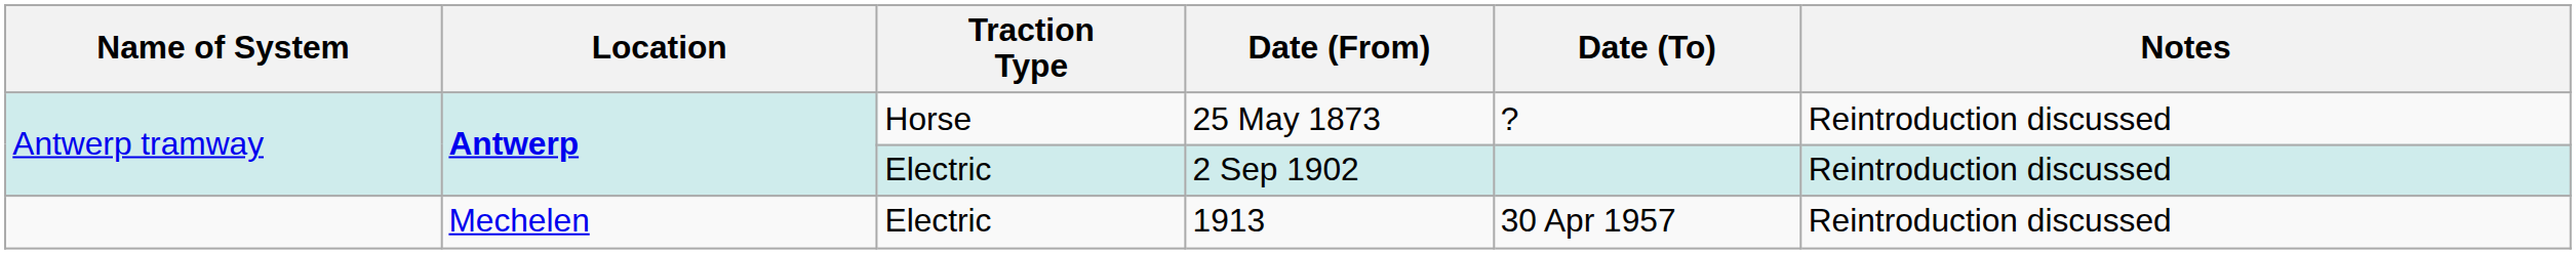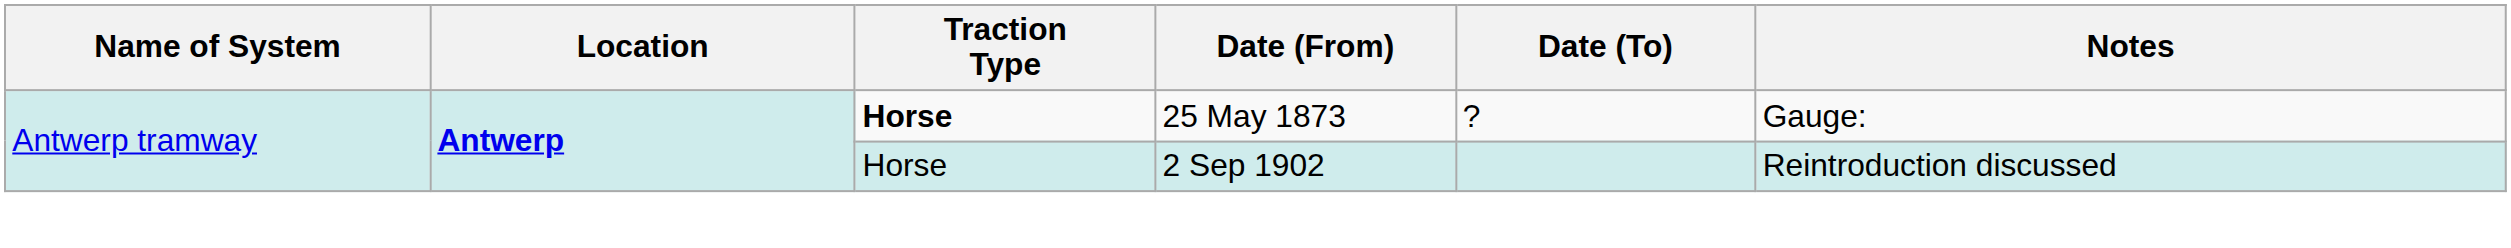 <table class="wikitable" width=100%>
 <tr>
 <th width=17%>Name of System</th>
 <th width=17%>Location</th>
 <th width=12%>Traction<br>Type</th>
 <th width=12%>Date (From)</th>
 <th width=12%>Date (To)</th>
 <th width=30%>Notes</th>
 </tr>
 <tr>
 <td style="background:#CFECEC" rowspan="2"><a href='#'>Antwerp tramway</a></td>
 <td style="background:#CFECEC" rowspan="2"><strong><a href='#'>Antwerp</a></strong></td>
-<td>Horse</td>
+<td><strong>Horse</strong></td>
 <td>25 May 1873</td>
 <td>?</td>
-<td>Reintroduction discussed</td>
+<td>Gauge: </td>
 </tr>
 <tr style="background:#CFECEC">
-<td>Electric</td>
+<td>Horse</td>
 <td>2 Sep 1902</td>
 <td> </td>
 <td>Reintroduction discussed</td>
 </tr>
-<tr>
-<td> </td>
-<td><a href='#'>Mechelen</a></td>
-<td>Electric</td>
-<td>1913</td>
-<td>30 Apr 1957</td>
-<td>Reintroduction discussed</td>
-</tr>
 </table>
